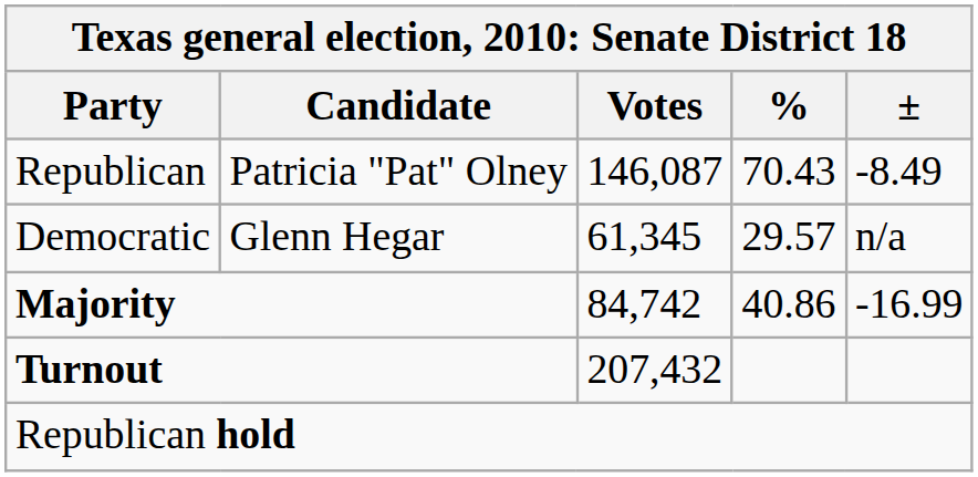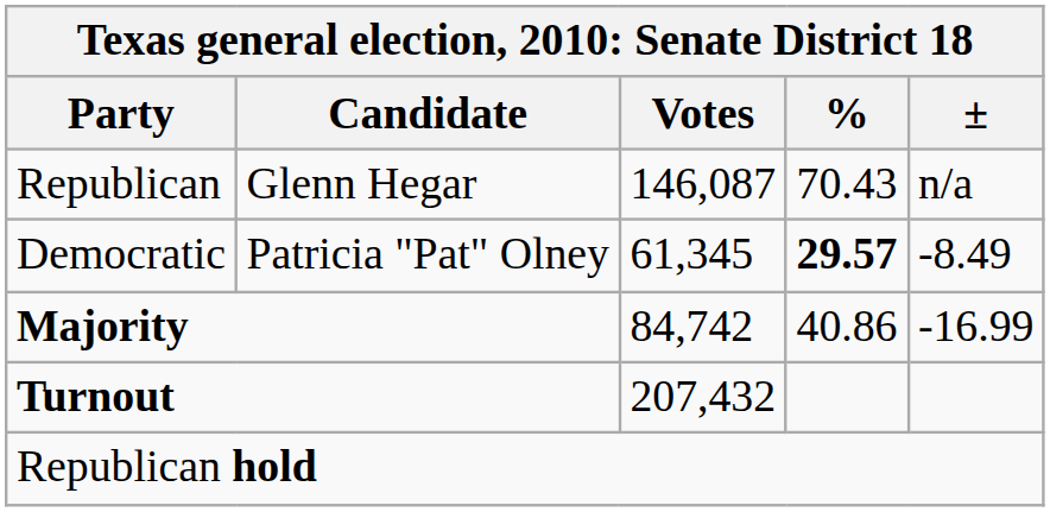 <table class="wikitable">
 <tr>
 <th colspan="5">Texas general election, 2010: Senate District 18</th>
 </tr>
 <tr>
 <th>Party</th>
 <th>Candidate</th>
 <th>Votes</th>
 <th>%</th>
 <th>±</th>
 </tr>
 <tr>
 <td>Republican</td>
-<td>Patricia "Pat" Olney</td>
+<td>Glenn Hegar</td>
 <td>146,087</td>
 <td>70.43</td>
-<td>-8.49</td>
+<td>n/a</td>
 </tr>
 <tr>
 <td>Democratic</td>
-<td>Glenn Hegar</td>
+<td>Patricia "Pat" Olney</td>
 <td>61,345</td>
-<td>29.57</td>
-<td>n/a</td>
+<td><strong>29.57</strong></td>
+<td>-8.49</td>
 </tr>
 <tr>
 <td colspan="2"><strong>Majority</strong></td>
 <td>84,742</td>
 <td>40.86</td>
 <td>-16.99</td>
 </tr>
 <tr>
 <td colspan="2"><strong>Turnout</strong></td>
 <td>207,432</td>
 <td></td>
 <td></td>
 </tr>
 <tr>
 <td colspan="5">Republican <strong>hold</strong></td>
 </tr>
 </table>
